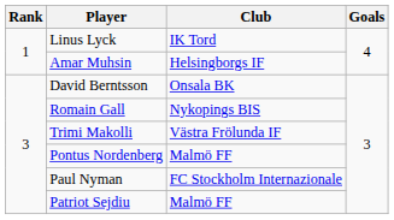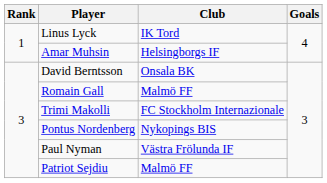 <table class="wikitable" style="text-align:center">
 <tr>
 <th>Rank</th>
 <th>Player</th>
 <th>Club</th>
 <th>Goals</th>
 </tr>
 <tr>
 <td rowspan=2>1</td>
 <td style="text-align: left;"> Linus Lyck</td>
 <td style="text-align: left;"><a href='#'>IK Tord</a></td>
 <td rowspan=2>4</td>
 </tr>
 <tr>
 <td align=left> <a href='#'>Amar Muhsin</a></td>
 <td align=left><a href='#'>Helsingborgs IF</a></td>
 </tr>
 <tr>
 <td rowspan=6>3</td>
 <td align=left> David Berntsson</td>
 <td align=left><a href='#'>Onsala BK</a></td>
 <td rowspan=6>3</td>
 </tr>
 <tr>
 <td align=left> <a href='#'>Romain Gall</a></td>
+<td align=left><a href='#'>Malmö FF</a></td>
+</tr>
+<tr>
+<td style="text-align: left;"> <a href='#'>Trimi Makolli</a></td>
+<td style="text-align: left;"><a href='#'>FC Stockholm Internazionale</a></td>
+</tr>
+<tr>
+<td style="text-align: left;"> <a href='#'>Pontus Nordenberg</a></td>
 <td style="text-align: left;"><a href='#'>Nykopings BIS</a></td>
 </tr>
 <tr>
-<td style="text-align: left;"> <a href='#'>Trimi Makolli</a></td>
+<td style="text-align: left;"> Paul Nyman</td>
 <td style="text-align: left;"><a href='#'>Västra Frölunda IF</a></td>
-</tr>
-<tr>
-<td style="text-align: left;"> <a href='#'>Pontus Nordenberg</a></td>
-<td align=left><a href='#'>Malmö FF</a></td>
-</tr>
-<tr>
-<td style="text-align: left;"> Paul Nyman</td>
-<td style="text-align: left;"><a href='#'>FC Stockholm Internazionale</a></td>
 </tr>
 <tr>
 <td align=left> <a href='#'>Patriot Sejdiu</a></td>
 <td align=left><a href='#'>Malmö FF</a></td>
 </tr>
 </table>
